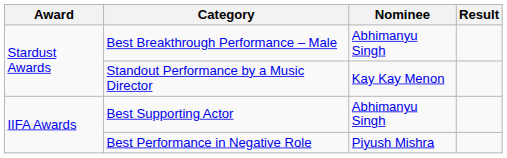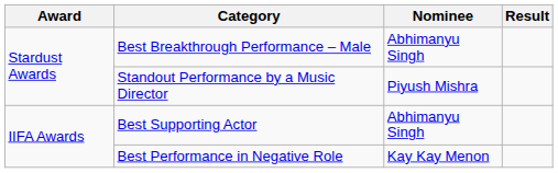 <table class="wikitable">
 <tr>
 <th>Award</th>
 <th>Category</th>
 <th>Nominee</th>
 <th>Result</th>
 </tr>
 <tr>
 <td rowspan="2"><a href='#'>Stardust Awards</a></td>
 <td><a href='#'>Best Breakthrough Performance – Male</a></td>
 <td><a href='#'>Abhimanyu Singh</a></td>
 <td></td>
 </tr>
 <tr>
 <td><a href='#'>Standout Performance by a Music Director</a></td>
-<td><a href='#'>Kay Kay Menon</a></td>
+<td><a href='#'>Piyush Mishra</a></td>
 <td></td>
 </tr>
 <tr>
 <td rowspan="2"><a href='#'>IIFA Awards</a></td>
 <td><a href='#'>Best Supporting Actor</a></td>
 <td><a href='#'>Abhimanyu Singh</a></td>
 <td></td>
 </tr>
 <tr>
 <td><a href='#'>Best Performance in Negative Role</a></td>
-<td><a href='#'>Piyush Mishra</a></td>
+<td><a href='#'>Kay Kay Menon</a></td>
 <td></td>
 </tr>
 </table>
